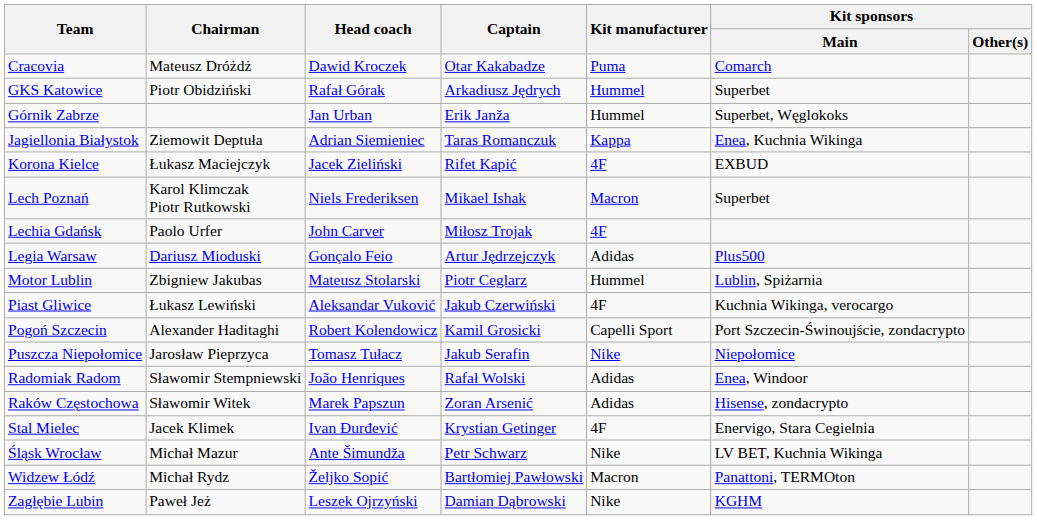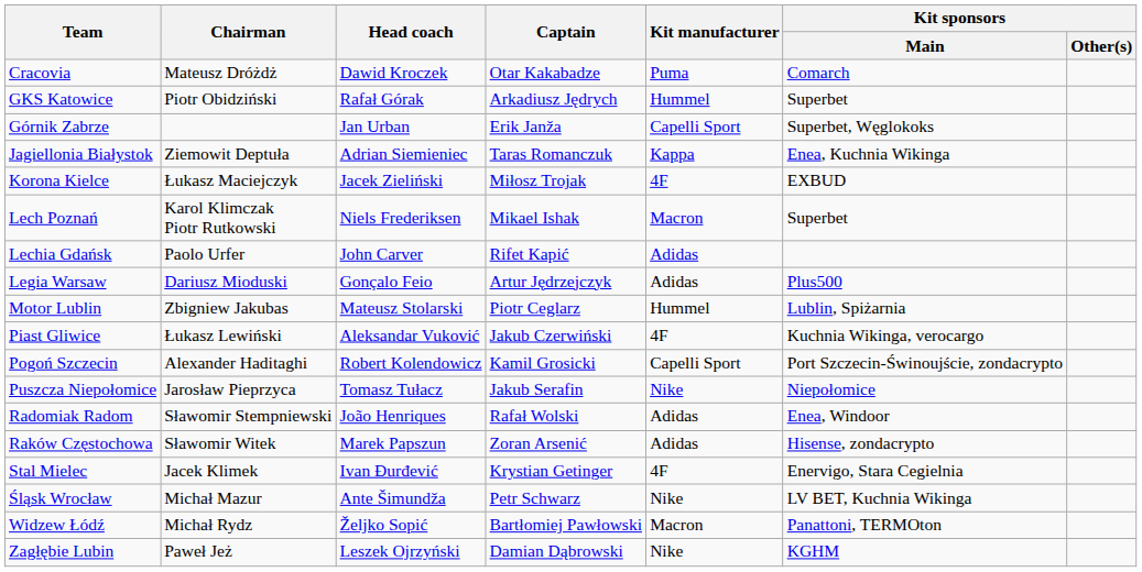 <table class="wikitable sortable">
 <tr>
 <th rowspan="2">Team</th>
 <th rowspan="2">Chairman</th>
 <th rowspan="2">Head coach</th>
 <th rowspan="2">Captain</th>
 <th rowspan="2">Kit manufacturer</th>
 <th colspan="2">Kit sponsors</th>
 </tr>
 <tr>
 <th>Main</th>
 <th>Other(s)</th>
 </tr>
 <tr>
 <td><a href='#'>Cracovia</a></td>
 <td> Mateusz Dróżdż</td>
 <td> <a href='#'>Dawid Kroczek</a></td>
 <td> <a href='#'>Otar Kakabadze</a></td>
 <td><a href='#'>Puma</a></td>
 <td><a href='#'>Comarch</a></td>
 <td></td>
 </tr>
 <tr>
 <td><a href='#'>GKS Katowice</a></td>
 <td> Piotr Obidziński</td>
 <td> <a href='#'>Rafał Górak</a></td>
 <td> <a href='#'>Arkadiusz Jędrych</a></td>
 <td><a href='#'>Hummel</a></td>
 <td>Superbet</td>
 <td></td>
 </tr>
 <tr>
 <td><a href='#'>Górnik Zabrze</a></td>
 <td></td>
 <td> <a href='#'>Jan Urban</a></td>
 <td> <a href='#'>Erik Janža</a></td>
-<td>Hummel</td>
+<td><a href='#'>Capelli Sport</a></td>
 <td>Superbet, Węglokoks</td>
 <td></td>
 </tr>
 <tr>
 <td><a href='#'>Jagiellonia Białystok</a></td>
 <td> Ziemowit Deptuła</td>
 <td> <a href='#'>Adrian Siemieniec</a></td>
 <td> <a href='#'>Taras Romanczuk</a></td>
 <td><a href='#'>Kappa</a></td>
 <td><a href='#'>Enea</a>, Kuchnia Wikinga</td>
 <td></td>
 </tr>
 <tr>
 <td><a href='#'>Korona Kielce</a></td>
 <td> Łukasz Maciejczyk</td>
 <td> <a href='#'>Jacek Zieliński</a></td>
-<td> <a href='#'>Rifet Kapić</a></td>
+<td> <a href='#'>Miłosz Trojak</a></td>
 <td><a href='#'>4F</a></td>
 <td>EXBUD</td>
 <td></td>
 </tr>
 <tr>
 <td><a href='#'>Lech Poznań</a></td>
 <td> Karol Klimczak<br> Piotr Rutkowski</td>
 <td> <a href='#'>Niels Frederiksen</a></td>
 <td> <a href='#'>Mikael Ishak</a></td>
 <td><a href='#'>Macron</a></td>
 <td>Superbet</td>
 <td></td>
 </tr>
 <tr>
 <td><a href='#'>Lechia Gdańsk</a></td>
 <td> Paolo Urfer</td>
 <td> <a href='#'>John Carver</a></td>
-<td> <a href='#'>Miłosz Trojak</a></td>
-<td><a href='#'>4F</a></td>
+<td> <a href='#'>Rifet Kapić</a></td>
+<td><a href='#'>Adidas</a></td>
 <td></td>
 <td></td>
 </tr>
 <tr>
 <td><a href='#'>Legia Warsaw</a></td>
 <td> <a href='#'>Dariusz Mioduski</a></td>
 <td> <a href='#'>Gonçalo Feio</a></td>
 <td> <a href='#'>Artur Jędrzejczyk</a></td>
 <td>Adidas</td>
 <td><a href='#'>Plus500</a></td>
 <td></td>
 </tr>
 <tr>
 <td><a href='#'>Motor Lublin</a></td>
 <td> Zbigniew Jakubas</td>
 <td> <a href='#'>Mateusz Stolarski</a></td>
 <td> <a href='#'>Piotr Ceglarz</a></td>
 <td>Hummel</td>
 <td><a href='#'>Lublin</a>, Spiżarnia</td>
 <td></td>
 </tr>
 <tr>
 <td><a href='#'>Piast Gliwice</a></td>
 <td> Łukasz Lewiński</td>
 <td> <a href='#'>Aleksandar Vuković</a></td>
 <td> <a href='#'>Jakub Czerwiński</a></td>
 <td>4F</td>
 <td>Kuchnia Wikinga, verocargo</td>
 <td></td>
 </tr>
 <tr>
 <td><a href='#'>Pogoń Szczecin</a></td>
 <td> Alexander Haditaghi</td>
 <td> <a href='#'>Robert Kolendowicz</a></td>
 <td> <a href='#'>Kamil Grosicki</a></td>
 <td>Capelli Sport</td>
 <td>Port Szczecin-Świnoujście, zondacrypto</td>
 <td></td>
 </tr>
 <tr>
 <td><a href='#'>Puszcza Niepołomice</a></td>
 <td> Jarosław Pieprzyca</td>
 <td> <a href='#'>Tomasz Tułacz</a></td>
 <td> <a href='#'>Jakub Serafin</a></td>
 <td><a href='#'>Nike</a></td>
 <td><a href='#'>Niepołomice</a></td>
 <td></td>
 </tr>
 <tr>
 <td><a href='#'>Radomiak Radom</a></td>
 <td> Sławomir Stempniewski</td>
 <td> <a href='#'>João Henriques</a></td>
 <td> <a href='#'>Rafał Wolski</a></td>
 <td>Adidas</td>
 <td><a href='#'>Enea</a>, Windoor</td>
 <td></td>
 </tr>
 <tr>
 <td><a href='#'>Raków Częstochowa</a></td>
 <td> Sławomir Witek</td>
 <td> <a href='#'>Marek Papszun</a></td>
 <td> <a href='#'>Zoran Arsenić</a></td>
 <td>Adidas</td>
 <td><a href='#'>Hisense</a>, zondacrypto</td>
 <td></td>
 </tr>
 <tr>
 <td><a href='#'>Stal Mielec</a></td>
 <td> Jacek Klimek</td>
 <td> <a href='#'>Ivan Đurđević</a></td>
 <td> <a href='#'>Krystian Getinger</a></td>
 <td>4F</td>
 <td>Enervigo, Stara Cegielnia</td>
 <td></td>
 </tr>
 <tr>
 <td><a href='#'>Śląsk Wrocław</a></td>
 <td> Michał Mazur</td>
 <td> <a href='#'>Ante Šimundža</a></td>
 <td> <a href='#'>Petr Schwarz</a></td>
 <td>Nike</td>
 <td>LV BET, Kuchnia Wikinga</td>
 <td></td>
 </tr>
 <tr>
 <td><a href='#'>Widzew Łódź</a></td>
 <td> Michał Rydz</td>
 <td> <a href='#'>Željko Sopić</a></td>
 <td> <a href='#'>Bartłomiej Pawłowski</a></td>
 <td>Macron</td>
 <td><a href='#'>Panattoni</a>, TERMOton</td>
 <td></td>
 </tr>
 <tr>
 <td><a href='#'>Zagłębie Lubin</a></td>
 <td> Paweł Jeż</td>
 <td> <a href='#'>Leszek Ojrzyński</a></td>
 <td> <a href='#'>Damian Dąbrowski</a></td>
 <td>Nike</td>
 <td><a href='#'>KGHM</a></td>
 <td></td>
 </tr>
 </table>
